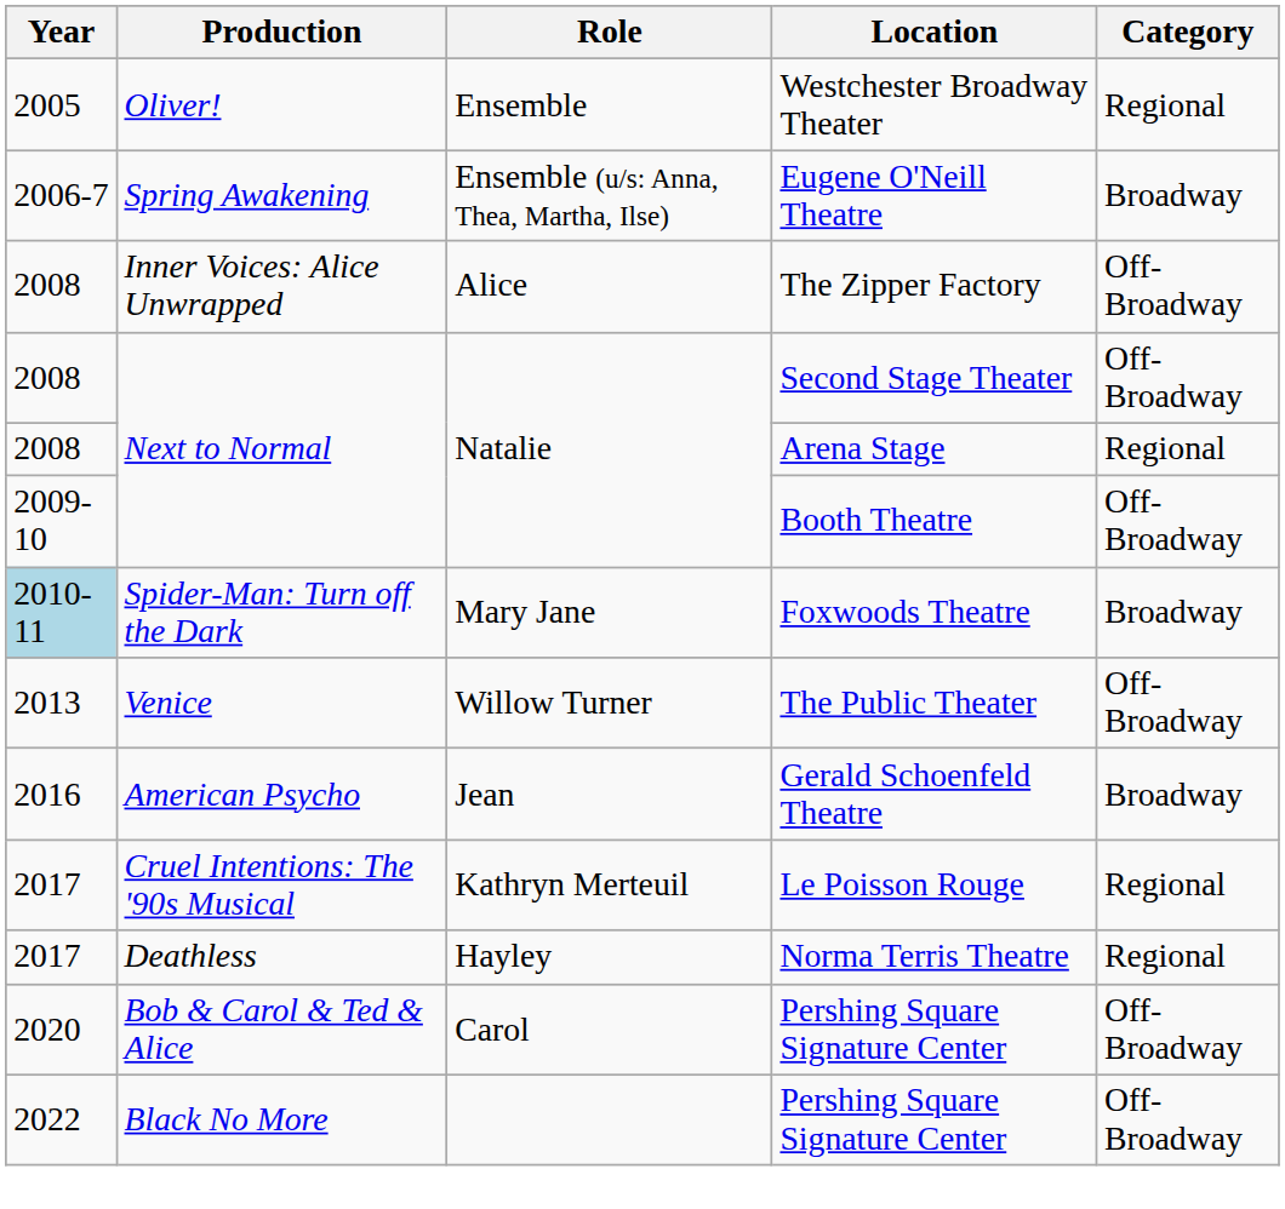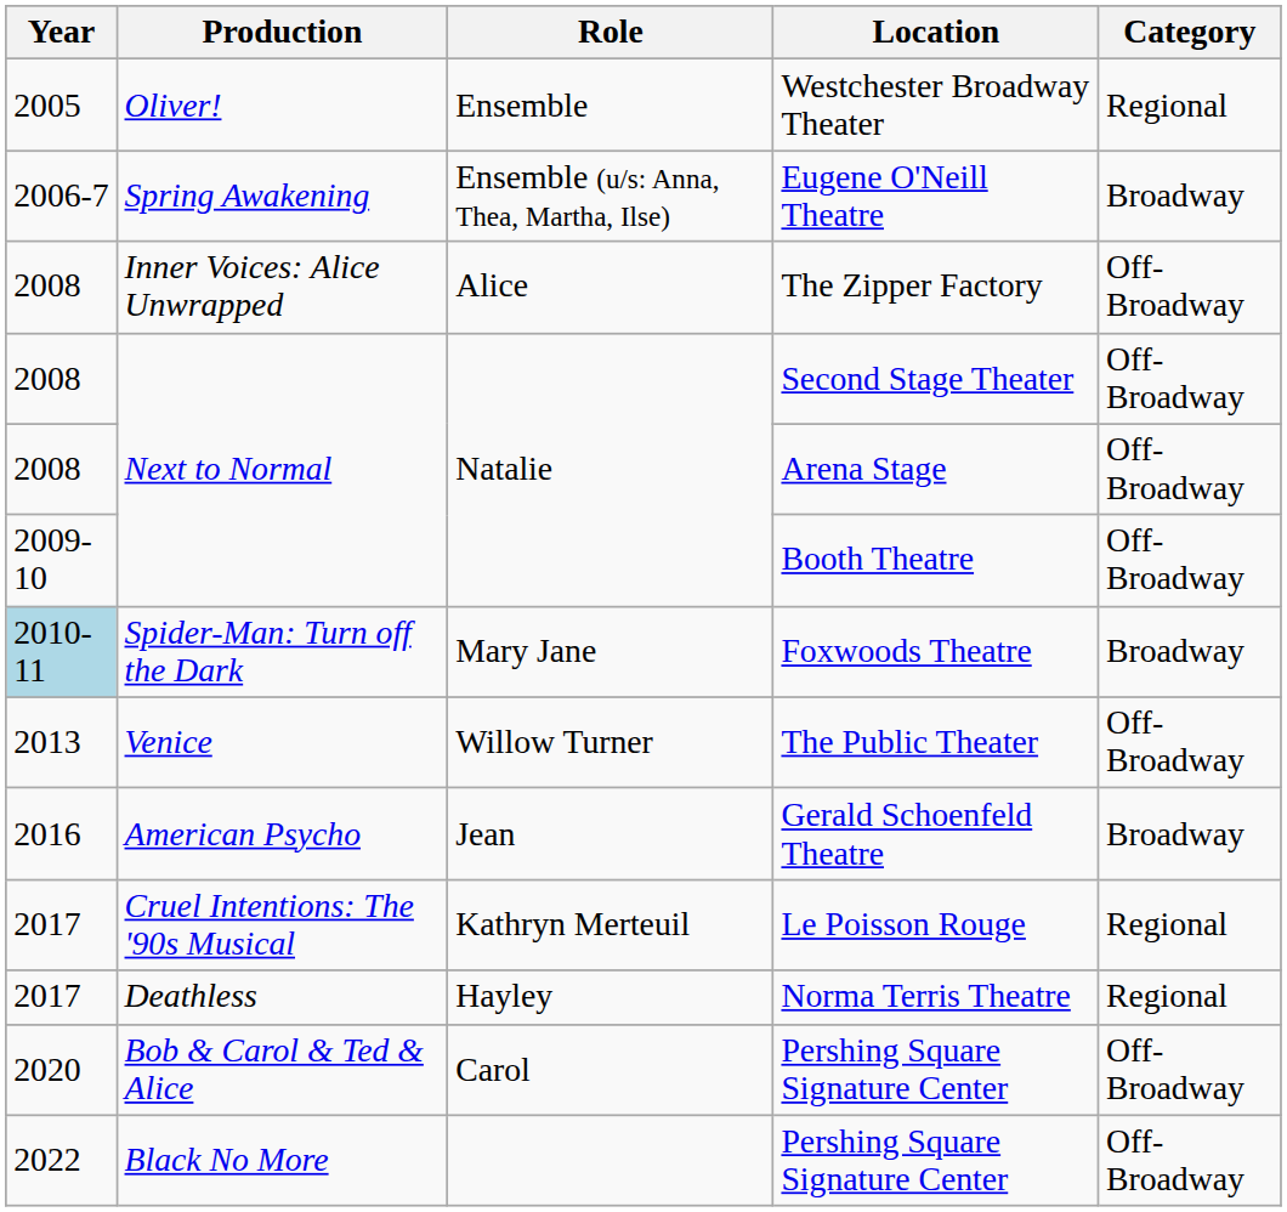 <table class="wikitable">
 <tr>
 <th>Year</th>
 <th>Production</th>
 <th>Role</th>
 <th>Location</th>
 <th>Category</th>
 </tr>
 <tr>
 <td>2005</td>
 <td><em><a href='#'>Oliver!</a></em></td>
 <td>Ensemble</td>
 <td>Westchester Broadway Theater</td>
 <td>Regional</td>
 </tr>
 <tr>
 <td>2006-7</td>
 <td><em><a href='#'>Spring Awakening</a></em></td>
 <td>Ensemble <small>(u/s: Anna, Thea, Martha, Ilse)</small></td>
 <td><a href='#'>Eugene O'Neill Theatre</a></td>
 <td>Broadway</td>
 </tr>
 <tr>
 <td>2008</td>
 <td><em>Inner Voices: Alice Unwrapped</em></td>
 <td>Alice</td>
 <td>The Zipper Factory</td>
 <td>Off-Broadway</td>
 </tr>
 <tr>
 <td>2008</td>
 <td rowspan="3"><em><a href='#'>Next to Normal</a></em></td>
 <td rowspan="3">Natalie</td>
 <td><a href='#'>Second Stage Theater</a></td>
 <td>Off-Broadway</td>
 </tr>
 <tr>
 <td>2008</td>
 <td><a href='#'>Arena Stage</a></td>
-<td>Regional</td>
+<td>Off-Broadway</td>
 </tr>
 <tr>
 <td>2009-10</td>
 <td><a href='#'>Booth Theatre</a></td>
 <td>Off-Broadway</td>
 </tr>
 <tr>
 <td style="background: lightblue;">2010-11</td>
 <td><em><a href='#'>Spider-Man: Turn off the Dark</a></em></td>
 <td>Mary Jane</td>
 <td><a href='#'>Foxwoods Theatre</a></td>
 <td>Broadway</td>
 </tr>
 <tr>
 <td>2013</td>
 <td><em><a href='#'>Venice</a></em></td>
 <td>Willow Turner</td>
 <td><a href='#'>The Public Theater</a></td>
 <td>Off-Broadway</td>
 </tr>
 <tr>
 <td>2016</td>
 <td><em><a href='#'>American Psycho</a></em></td>
 <td>Jean</td>
 <td><a href='#'>Gerald Schoenfeld Theatre</a></td>
 <td>Broadway</td>
 </tr>
 <tr>
 <td>2017</td>
 <td><em><a href='#'>Cruel Intentions: The '90s Musical</a></em></td>
 <td>Kathryn Merteuil</td>
 <td><a href='#'>Le Poisson Rouge</a></td>
 <td>Regional</td>
 </tr>
 <tr>
 <td>2017</td>
 <td><em>Deathless</em></td>
 <td>Hayley</td>
 <td><a href='#'>Norma Terris Theatre</a></td>
 <td>Regional</td>
 </tr>
 <tr>
 <td>2020</td>
 <td><em><a href='#'>Bob & Carol & Ted & Alice</a></em></td>
 <td>Carol</td>
 <td><a href='#'>Pershing Square Signature Center</a></td>
 <td>Off-Broadway</td>
 </tr>
 <tr>
 <td>2022</td>
 <td><em><a href='#'>Black No More</a></em></td>
 <td></td>
 <td><a href='#'>Pershing Square Signature Center</a></td>
 <td>Off-Broadway</td>
 </tr>
 </table>
